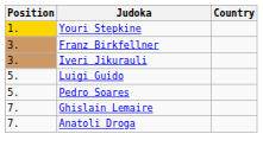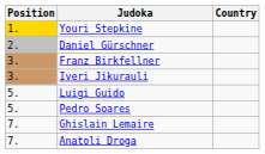 <table class=wikitable>
 <tr>
 <th width=10>Position</th>
 <th width=200>Judoka</th>
 <th width=10>Country</th>
 </tr>
 <tr>
 <td bgcolor=gold>1.</td>
 <td><a href='#'>Youri Stepkine</a></td>
+<td></td>
+</tr>
+<tr>
+<td bgcolor="silver">2.</td>
+<td><a href='#'>Daniel Gürschner</a></td>
 <td></td>
 </tr>
 <tr>
 <td bgcolor="CC9966">3.</td>
 <td><a href='#'>Franz Birkfellner</a></td>
 <td></td>
 </tr>
 <tr>
 <td bgcolor="CC9966">3.</td>
 <td><a href='#'>Iveri Jikurauli</a></td>
 <td></td>
 </tr>
 <tr>
 <td>5.</td>
 <td><a href='#'>Luigi Guido</a></td>
 <td></td>
 </tr>
 <tr>
 <td>5.</td>
 <td><a href='#'>Pedro Soares</a></td>
 <td></td>
 </tr>
 <tr>
 <td>7.</td>
 <td><a href='#'>Ghislain Lemaire</a></td>
 <td></td>
 </tr>
 <tr>
 <td>7.</td>
 <td><a href='#'>Anatoli Droga</a></td>
 <td></td>
 </tr>
 </table>
